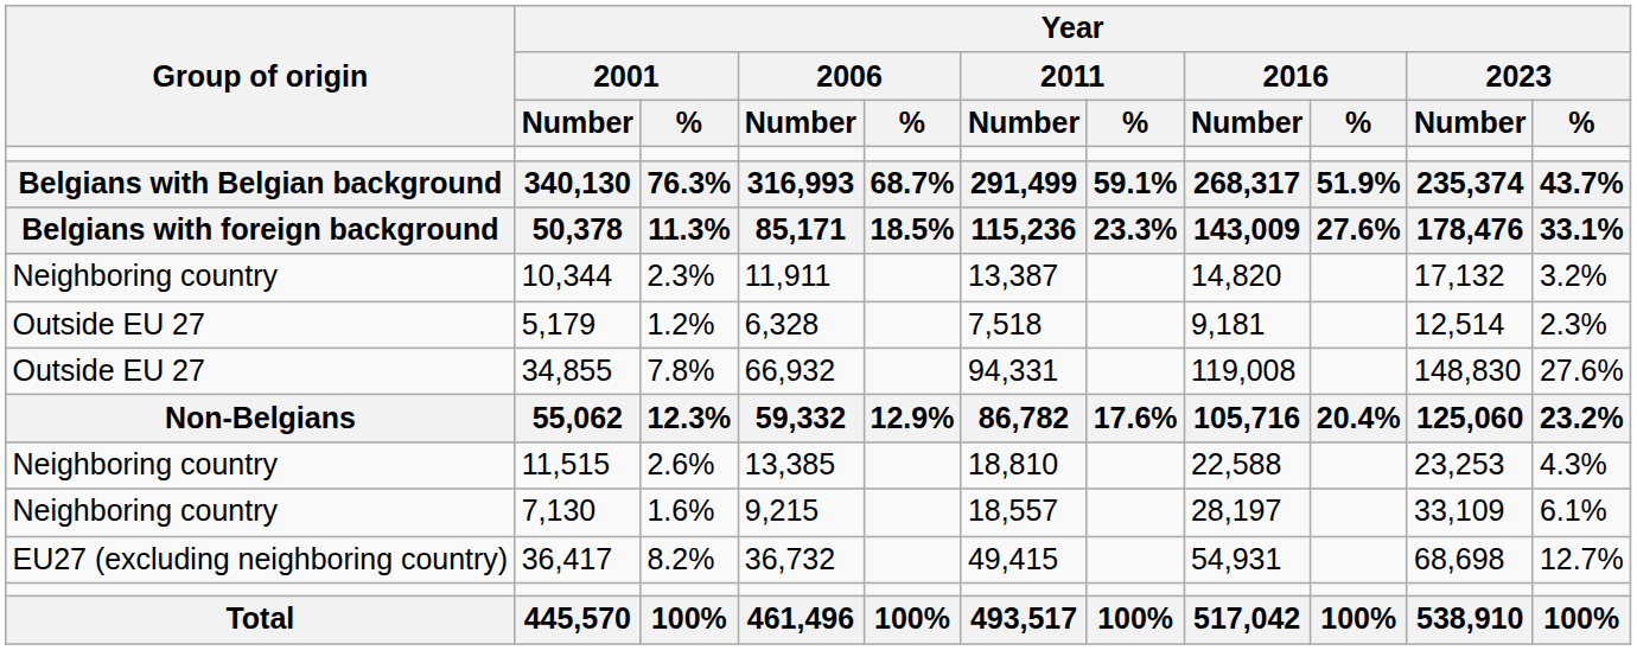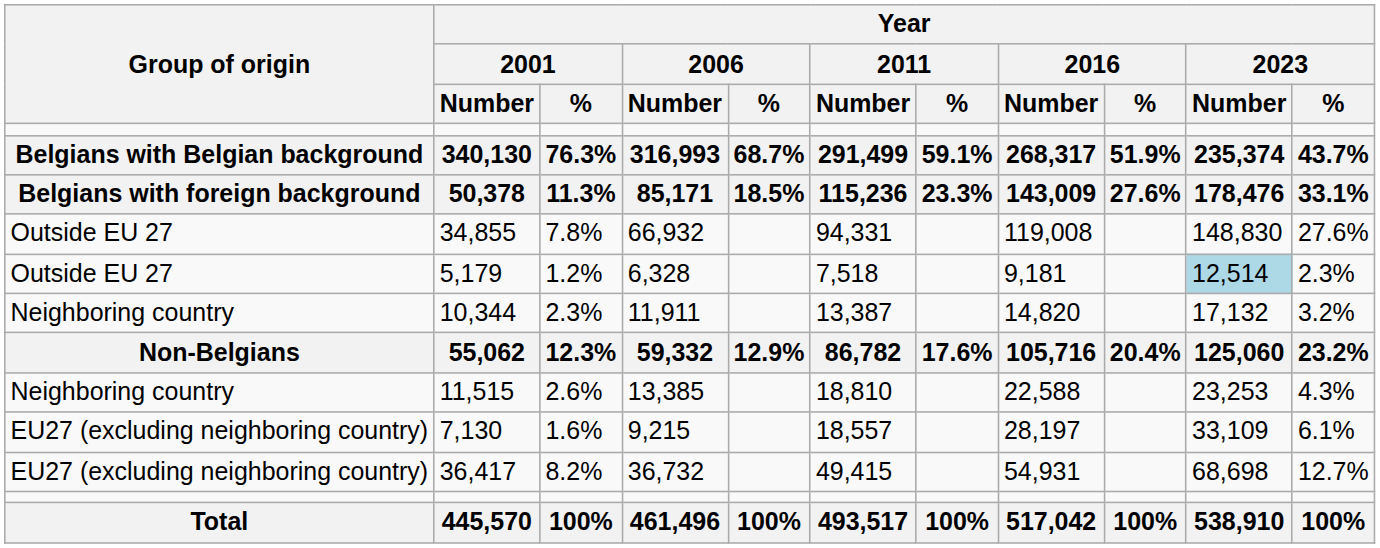 <table class="wikitable sortable mw-collapsible">
 <tr>
 <th rowspan="3">Group of origin</th>
 <th colspan="10">Year</th>
 </tr>
 <tr>
 <th colspan="2">2001</th>
 <th colspan="2">2006</th>
 <th colspan="2">2011</th>
 <th colspan="2">2016</th>
 <th colspan="2">2023</th>
 </tr>
 <tr>
 <th>Number</th>
 <th>%</th>
 <th>Number</th>
 <th>%</th>
 <th>Number</th>
 <th>%</th>
 <th>Number</th>
 <th>%</th>
 <th>Number</th>
 <th>%</th>
 </tr>
 <tr>
 <td></td>
 <td></td>
 <td></td>
 <td></td>
 <td></td>
 <td></td>
 <td></td>
 <td></td>
 <td></td>
 <td></td>
 <td></td>
 </tr>
 <tr>
 <th>Belgians with Belgian background</th>
 <th>340,130</th>
 <th>76.3%</th>
 <th>316,993</th>
 <th>68.7%</th>
 <th>291,499</th>
 <th>59.1%</th>
 <th>268,317</th>
 <th>51.9%</th>
 <th>235,374</th>
 <th>43.7%</th>
 </tr>
 <tr>
 <th>Belgians with foreign background</th>
 <th>50,378</th>
 <th>11.3%</th>
 <th>85,171</th>
 <th>18.5%</th>
 <th>115,236</th>
 <th>23.3%</th>
 <th>143,009</th>
 <th>27.6%</th>
 <th>178,476</th>
 <th>33.1%</th>
 </tr>
 <tr>
+<td>Outside EU 27</td>
+<td>34,855</td>
+<td>7.8%</td>
+<td>66,932</td>
+<td></td>
+<td>94,331</td>
+<td></td>
+<td>119,008</td>
+<td></td>
+<td>148,830</td>
+<td>27.6%</td>
+</tr>
+<tr>
+<td>Outside EU 27</td>
+<td>5,179</td>
+<td>1.2%</td>
+<td>6,328</td>
+<td></td>
+<td>7,518</td>
+<td></td>
+<td>9,181</td>
+<td></td>
+<td style="background: lightblue;">12,514</td>
+<td>2.3%</td>
+</tr>
+<tr>
 <td>Neighboring country</td>
 <td>10,344</td>
 <td>2.3%</td>
 <td>11,911</td>
 <td></td>
 <td>13,387</td>
 <td></td>
 <td>14,820</td>
 <td></td>
 <td>17,132</td>
 <td>3.2%</td>
-</tr>
-<tr>
-<td>Outside EU 27</td>
-<td>5,179</td>
-<td>1.2%</td>
-<td>6,328</td>
-<td></td>
-<td>7,518</td>
-<td></td>
-<td>9,181</td>
-<td></td>
-<td>12,514</td>
-<td>2.3%</td>
-</tr>
-<tr>
-<td>Outside EU 27</td>
-<td>34,855</td>
-<td>7.8%</td>
-<td>66,932</td>
-<td></td>
-<td>94,331</td>
-<td></td>
-<td>119,008</td>
-<td></td>
-<td>148,830</td>
-<td>27.6%</td>
 </tr>
 <tr>
 <th>Non-Belgians</th>
 <th>55,062</th>
 <th>12.3%</th>
 <th>59,332</th>
 <th>12.9%</th>
 <th>86,782</th>
 <th>17.6%</th>
 <th>105,716</th>
 <th>20.4%</th>
 <th>125,060</th>
 <th>23.2%</th>
 </tr>
 <tr>
 <td>Neighboring country</td>
 <td>11,515</td>
 <td>2.6%</td>
 <td>13,385</td>
 <td></td>
 <td>18,810</td>
 <td></td>
 <td>22,588</td>
 <td></td>
 <td>23,253</td>
 <td>4.3%</td>
 </tr>
 <tr>
-<td>Neighboring country</td>
+<td>EU27 (excluding neighboring country)</td>
 <td>7,130</td>
 <td>1.6%</td>
 <td>9,215</td>
 <td></td>
 <td>18,557</td>
 <td></td>
 <td>28,197</td>
 <td></td>
 <td>33,109</td>
 <td>6.1%</td>
 </tr>
 <tr>
 <td>EU27 (excluding neighboring country)</td>
 <td>36,417</td>
 <td>8.2%</td>
 <td>36,732</td>
 <td></td>
 <td>49,415</td>
 <td></td>
 <td>54,931</td>
 <td></td>
 <td>68,698</td>
 <td>12.7%</td>
 </tr>
 <tr>
 <td></td>
 <td></td>
 <td></td>
 <td></td>
 <td></td>
 <td></td>
 <td></td>
 <td></td>
 <td></td>
 <td></td>
 <td></td>
 </tr>
 <tr>
 <th>Total</th>
 <th>445,570</th>
 <th>100%</th>
 <th>461,496</th>
 <th>100%</th>
 <th>493,517</th>
 <th>100%</th>
 <th>517,042</th>
 <th>100%</th>
 <th>538,910</th>
 <th>100%</th>
 </tr>
 </table>
